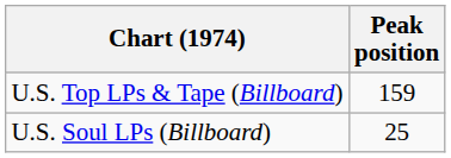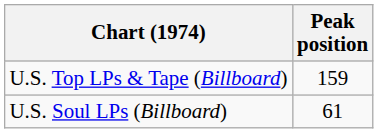 <table class="wikitable sortable plainrowheaders">
 <tr>
 <th>Chart (1974)</th>
 <th>Peak<br>position</th>
 </tr>
 <tr>
 <td>U.S. <a href='#'>Top LPs & Tape</a> (<em><a href='#'>Billboard</a></em>)</td>
 <td align="center">159</td>
 </tr>
 <tr>
 <td>U.S. <a href='#'>Soul LPs</a> (<em>Billboard</em>)</td>
-<td align="center">25</td>
+<td align="center">61</td>
 </tr>
 </table>
